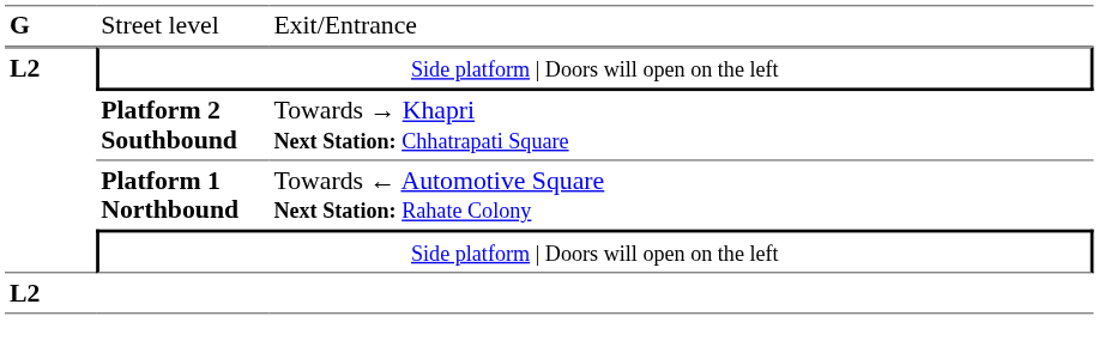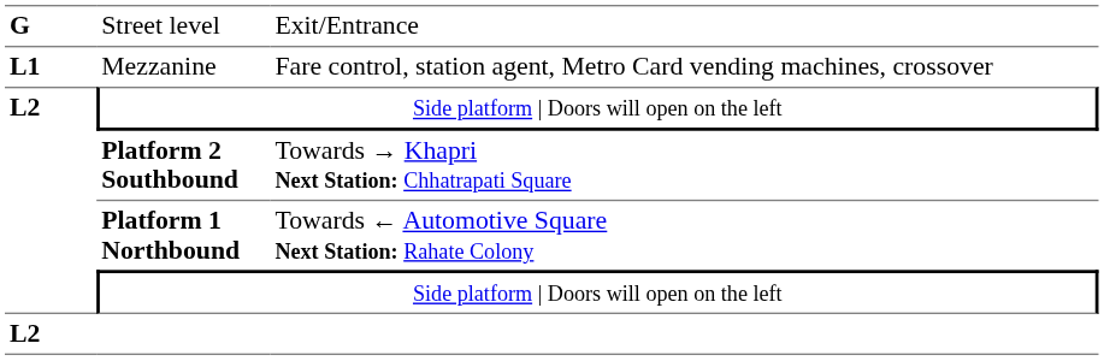 <table table border=0 cellspacing=0 cellpadding=3>
 <tr>
 <td style="border-bottom:solid 1px grey;border-top:solid 1px grey;" width=50 valign=top><strong>G</strong></td>
 <td style="border-top:solid 1px grey;border-bottom:solid 1px grey;" width=100 valign=top>Street level</td>
 <td style="border-top:solid 1px grey;border-bottom:solid 1px grey;" width=500 valign=top>Exit/Entrance</td>
+</tr>
+<tr>
+<td valign=top><strong>L1</strong></td>
+<td valign=top>Mezzanine</td>
+<td valign=top>Fare control, station agent, Metro Card vending machines, crossover<br></td>
 </tr>
 <tr>
 <td style="border-top:solid 1px grey;border-bottom:solid 1px grey;" width=50 rowspan=4 valign=top><strong>L2</strong></td>
 <td style="border-top:solid 1px grey;border-right:solid 2px black;border-left:solid 2px black;border-bottom:solid 2px black;text-align:center;" colspan=2><small><a href='#'>Side platform</a> | Doors will open on the left </small></td>
 </tr>
 <tr>
 <td style="border-bottom:solid 1px grey;" width=100><span><strong>Platform 2</strong><br><strong>Southbound</strong></span></td>
 <td style="border-bottom:solid 1px grey;" width=500>Towards → <a href='#'>Khapri</a><br><small><strong>Next Station:</strong> <a href='#'>Chhatrapati Square</a></small></td>
 </tr>
 <tr>
 <td><span><strong>Platform 1</strong><br><strong>Northbound</strong></span></td>
 <td>Towards ← <a href='#'>Automotive Square</a><br><small><strong>Next Station:</strong> <a href='#'>Rahate Colony</a></small></td>
 </tr>
 <tr>
 <td style="border-top:solid 2px black;border-right:solid 2px black;border-left:solid 2px black;border-bottom:solid 1px grey;" colspan=2  align=center><small><a href='#'>Side platform</a> | Doors will open on the left </small></td>
 </tr>
 <tr>
 <td style="border-bottom:solid 1px grey;" width=50 rowspan=2 valign=top><strong>L2</strong></td>
 <td style="border-bottom:solid 1px grey;" width=100></td>
 <td style="border-bottom:solid 1px grey;" width=500></td>
 </tr>
 <tr>
 </tr>
 </table>
